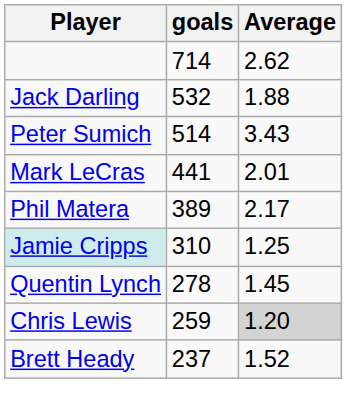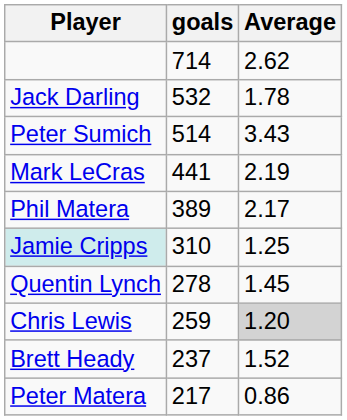 <table class="wikitable sortable">
 <tr>
 <th>Player</th>
 <th>goals</th>
 <th>Average</th>
 </tr>
 <tr>
 <td></td>
 <td>714</td>
 <td>2.62</td>
 </tr>
 <tr>
 <td><a href='#'>Jack Darling</a></td>
 <td>532</td>
-<td>1.88</td>
+<td>1.78</td>
 </tr>
 <tr>
 <td><a href='#'>Peter Sumich</a></td>
 <td>514</td>
 <td>3.43</td>
 </tr>
 <tr>
 <td><a href='#'>Mark LeCras</a></td>
 <td>441</td>
-<td>2.01</td>
+<td>2.19</td>
 </tr>
 <tr>
 <td><a href='#'>Phil Matera</a></td>
 <td>389</td>
 <td>2.17</td>
 </tr>
 <tr>
 <td style="text-align:left; background:#cfecec;"><a href='#'>Jamie Cripps</a></td>
 <td>310</td>
 <td>1.25</td>
 </tr>
 <tr>
 <td><a href='#'>Quentin Lynch</a></td>
 <td>278</td>
 <td>1.45</td>
 </tr>
 <tr>
 <td><a href='#'>Chris Lewis</a></td>
 <td>259</td>
 <td style="background: lightgrey;">1.20</td>
 </tr>
 <tr>
 <td><a href='#'>Brett Heady</a></td>
 <td>237</td>
 <td>1.52</td>
 </tr>
+<tr>
+<td><a href='#'>Peter Matera</a></td>
+<td>217</td>
+<td>0.86</td>
+</tr>
 </table>
